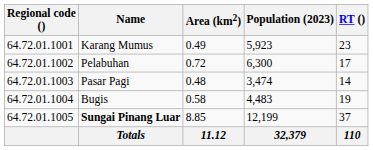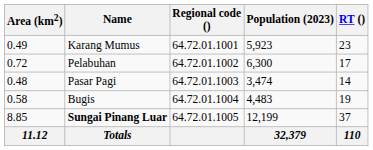 <table class="wikitable sortable">
 <tr>
+<th>Area (km<sup>2</sup>)</th>
+<th>Name</th>
 <th>Regional code<br>()</th>
-<th>Name</th>
-<th>Area (km<sup>2</sup>)</th>
 <th>Population (2023)</th>
 <th><a href='#'>RT</a> ()</th>
 </tr>
 <tr>
+<td>0.49</td>
+<td>Karang Mumus</td>
 <td>64.72.01.1001</td>
-<td>Karang Mumus</td>
-<td>0.49</td>
 <td>5,923</td>
 <td>23</td>
 </tr>
 <tr>
+<td>0.72</td>
+<td>Pelabuhan</td>
 <td>64.72.01.1002</td>
-<td>Pelabuhan</td>
-<td>0.72</td>
 <td>6,300</td>
 <td>17</td>
 </tr>
 <tr>
+<td>0.48</td>
+<td>Pasar Pagi</td>
 <td>64.72.01.1003</td>
-<td>Pasar Pagi</td>
-<td>0.48</td>
 <td>3,474</td>
 <td>14</td>
 </tr>
 <tr>
+<td>0.58</td>
+<td>Bugis</td>
 <td>64.72.01.1004</td>
-<td>Bugis</td>
-<td>0.58</td>
 <td>4,483</td>
 <td>19</td>
 </tr>
 <tr>
+<td>8.85</td>
+<td><strong>Sungai Pinang Luar</strong></td>
 <td>64.72.01.1005</td>
-<td><strong>Sungai Pinang Luar</strong></td>
-<td>8.85</td>
 <td>12,199</td>
 <td>37</td>
 </tr>
 <tr>
+<th><em>11.12</em></th>
+<th><em>Totals</em></th>
 <th></th>
-<th><em>Totals</em></th>
-<th><em>11.12</em></th>
 <th><em>32,379</em></th>
 <th><em>110</em></th>
 </tr>
 </table>
